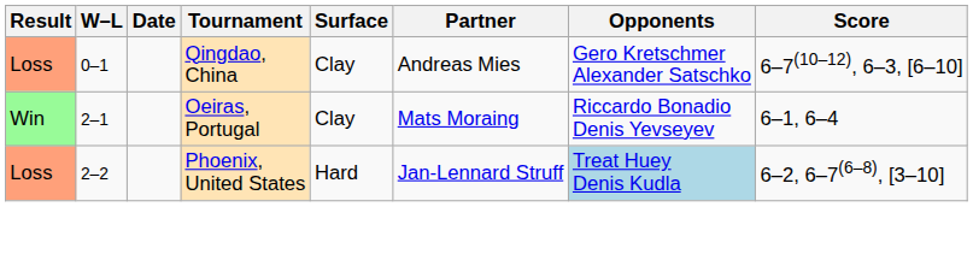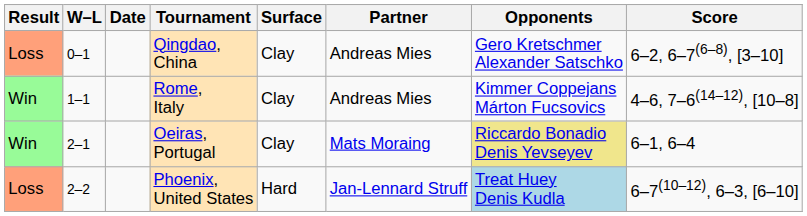 <table class="sortable wikitable nowrap">
 <tr>
 <th>Result</th>
 <th class="unsortable">W–L</th>
 <th>Date</th>
 <th>Tournament</th>
 <th>Surface</th>
 <th>Partner</th>
 <th>Opponents</th>
 <th class="unsortable">Score</th>
 </tr>
 <tr>
 <td bgcolor=ffa07a>Loss</td>
 <td><small>0–1</small></td>
 <td><a href='#'></a></td>
 <td bgcolor=moccasin><a href='#'>Qingdao</a>, <br> China</td>
 <td>Clay</td>
 <td> Andreas Mies</td>
 <td> <a href='#'>Gero Kretschmer</a> <br>  <a href='#'>Alexander Satschko</a></td>
-<td>6–7<sup>(10–12)</sup>, 6–3, [6–10]</td>
+<td>6–2, 6–7<sup>(6–8)</sup>, [3–10]</td>
+</tr>
+<tr>
+<td bgcolor=98fb98>Win</td>
+<td><small>1–1</small></td>
+<td><a href='#'></a></td>
+<td bgcolor=moccasin><a href='#'>Rome</a>, <br> Italy</td>
+<td>Clay</td>
+<td> Andreas Mies</td>
+<td> <a href='#'>Kimmer Coppejans</a> <br>  <a href='#'>Márton Fucsovics</a></td>
+<td>4–6, 7–6<sup>(14–12)</sup>, [10–8]</td>
 </tr>
 <tr>
 <td bgcolor=98fb98>Win</td>
 <td><small>2–1</small></td>
 <td><a href='#'></a></td>
 <td bgcolor=moccasin><a href='#'>Oeiras</a>, <br> Portugal</td>
 <td>Clay</td>
 <td> <a href='#'>Mats Moraing</a></td>
-<td> <a href='#'>Riccardo Bonadio</a><br> <a href='#'>Denis Yevseyev</a></td>
+<td style="background: khaki;"> <a href='#'>Riccardo Bonadio</a><br> <a href='#'>Denis Yevseyev</a></td>
 <td>6–1, 6–4</td>
 </tr>
 <tr>
 <td bgcolor=ffa07a>Loss</td>
 <td><small>2–2</small></td>
 <td><a href='#'></a></td>
 <td bgcolor=moccasin><a href='#'>Phoenix</a>, <br> United States</td>
 <td>Hard</td>
 <td> <a href='#'>Jan-Lennard Struff</a></td>
 <td style="background: lightblue;"> <a href='#'>Treat Huey</a> <br>  <a href='#'>Denis Kudla</a></td>
-<td>6–2, 6–7<sup>(6–8)</sup>, [3–10]</td>
+<td>6–7<sup>(10–12)</sup>, 6–3, [6–10]</td>
 </tr>
 </table>
